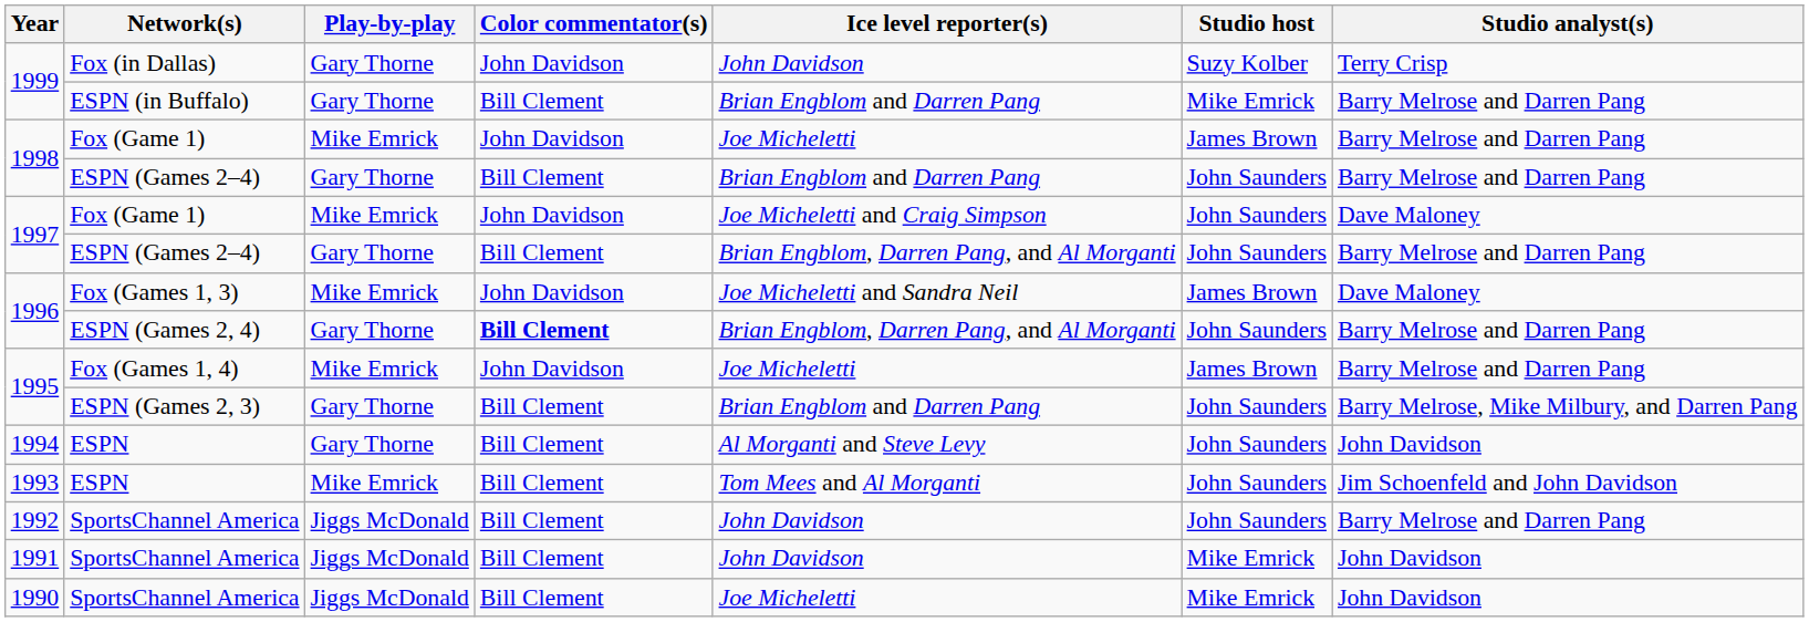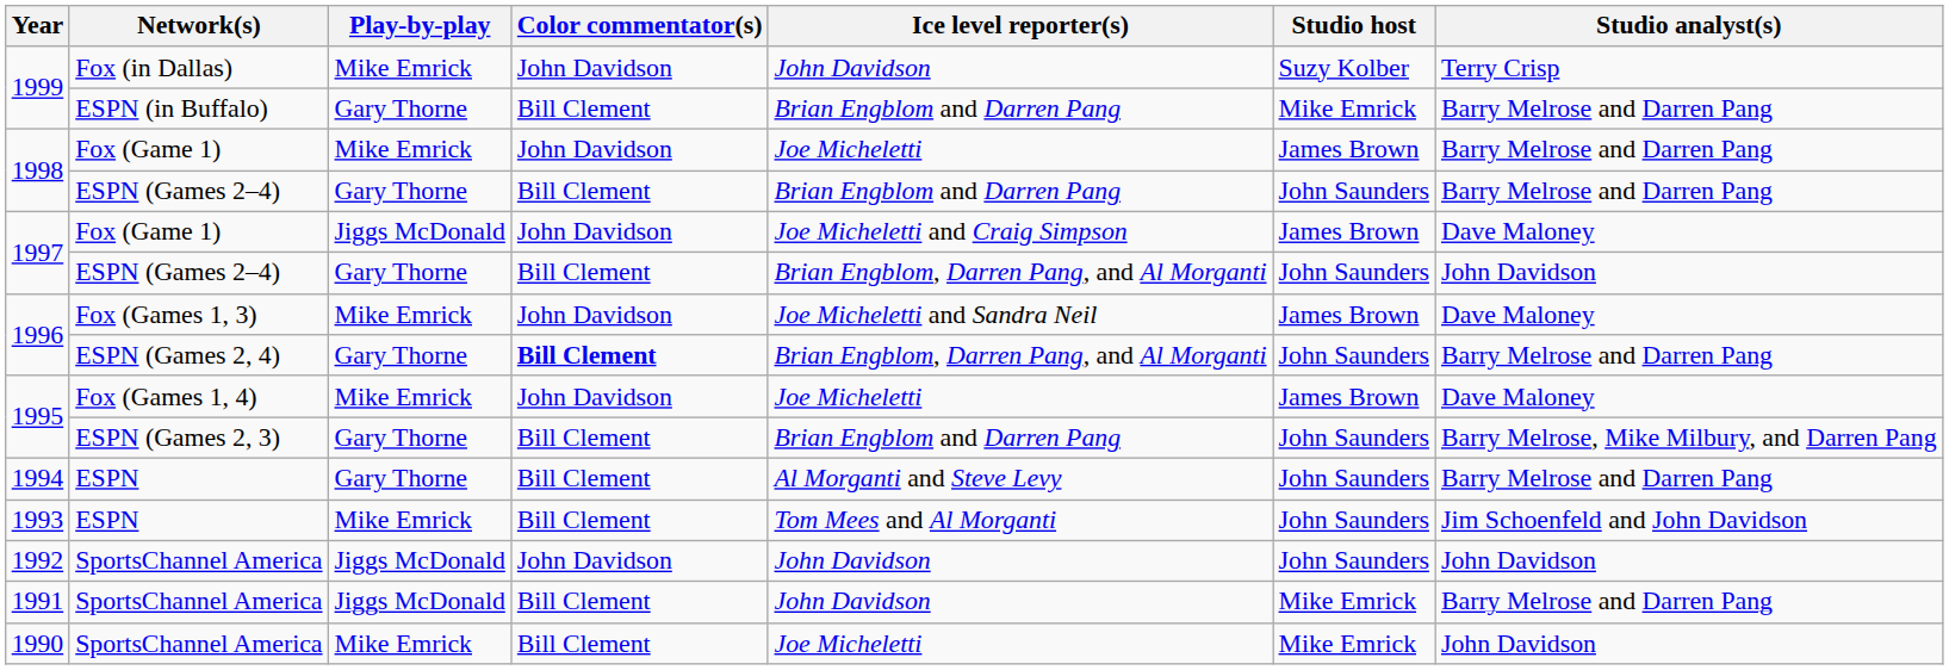 <table class="wikitable">
 <tr>
 <th>Year</th>
 <th>Network(s)</th>
 <th><a href='#'>Play-by-play</a></th>
 <th><a href='#'>Color commentator</a>(s)</th>
 <th>Ice level reporter(s)</th>
 <th>Studio host</th>
 <th>Studio analyst(s)</th>
 </tr>
 <tr>
 <td rowspan="2"><a href='#'>1999</a></td>
 <td><a href='#'>Fox</a> (in Dallas)</td>
-<td><a href='#'>Gary Thorne</a></td>
+<td><a href='#'>Mike Emrick</a></td>
 <td><a href='#'>John Davidson</a></td>
 <td><em><a href='#'>John Davidson</a></em></td>
 <td><a href='#'>Suzy Kolber</a></td>
 <td><a href='#'>Terry Crisp</a></td>
 </tr>
 <tr>
 <td><a href='#'>ESPN</a> (in Buffalo)</td>
 <td><a href='#'>Gary Thorne</a></td>
 <td><a href='#'>Bill Clement</a></td>
 <td><em><a href='#'>Brian Engblom</a></em> and <em><a href='#'>Darren Pang</a></em></td>
 <td><a href='#'>Mike Emrick</a></td>
 <td><a href='#'>Barry Melrose</a> and <a href='#'>Darren Pang</a></td>
 </tr>
 <tr>
 <td rowspan="2"><a href='#'>1998</a></td>
 <td><a href='#'>Fox</a> (Game 1)</td>
 <td><a href='#'>Mike Emrick</a></td>
 <td><a href='#'>John Davidson</a></td>
 <td><em><a href='#'>Joe Micheletti</a></em></td>
 <td><a href='#'>James Brown</a></td>
 <td><a href='#'>Barry Melrose</a> and <a href='#'>Darren Pang</a></td>
 </tr>
 <tr>
 <td><a href='#'>ESPN</a> (Games 2–4)</td>
 <td><a href='#'>Gary Thorne</a></td>
 <td><a href='#'>Bill Clement</a></td>
 <td><em><a href='#'>Brian Engblom</a></em> and <em><a href='#'>Darren Pang</a></em></td>
 <td><a href='#'>John Saunders</a></td>
 <td><a href='#'>Barry Melrose</a> and <a href='#'>Darren Pang</a></td>
 </tr>
 <tr>
 <td rowspan="2"><a href='#'>1997</a></td>
 <td><a href='#'>Fox</a> (Game 1)</td>
-<td><a href='#'>Mike Emrick</a></td>
+<td><a href='#'>Jiggs McDonald</a></td>
 <td><a href='#'>John Davidson</a></td>
 <td><em><a href='#'>Joe Micheletti</a></em> and <em><a href='#'>Craig Simpson</a></em></td>
-<td><a href='#'>John Saunders</a></td>
+<td><a href='#'>James Brown</a></td>
 <td><a href='#'>Dave Maloney</a></td>
 </tr>
 <tr>
 <td><a href='#'>ESPN</a> (Games 2–4)</td>
 <td><a href='#'>Gary Thorne</a></td>
 <td><a href='#'>Bill Clement</a></td>
 <td><em><a href='#'>Brian Engblom</a></em>, <em><a href='#'>Darren Pang</a></em>, and <em><a href='#'>Al Morganti</a></em></td>
 <td><a href='#'>John Saunders</a></td>
-<td><a href='#'>Barry Melrose</a> and <a href='#'>Darren Pang</a></td>
+<td><a href='#'>John Davidson</a></td>
 </tr>
 <tr>
 <td rowspan="2"><a href='#'>1996</a></td>
 <td><a href='#'>Fox</a> (Games 1, 3)</td>
 <td><a href='#'>Mike Emrick</a></td>
 <td><a href='#'>John Davidson</a></td>
 <td><em><a href='#'>Joe Micheletti</a></em> and <em>Sandra Neil</em></td>
 <td><a href='#'>James Brown</a></td>
 <td><a href='#'>Dave Maloney</a></td>
 </tr>
 <tr>
 <td><a href='#'>ESPN</a> (Games 2, 4)</td>
 <td><a href='#'>Gary Thorne</a></td>
 <td><strong><a href='#'>Bill Clement</a></strong></td>
 <td><em><a href='#'>Brian Engblom</a></em>, <em><a href='#'>Darren Pang</a></em>, and <em><a href='#'>Al Morganti</a></em></td>
 <td><a href='#'>John Saunders</a></td>
 <td><a href='#'>Barry Melrose</a> and <a href='#'>Darren Pang</a></td>
 </tr>
 <tr>
 <td rowspan="2"><a href='#'>1995</a></td>
 <td><a href='#'>Fox</a> (Games 1, 4)</td>
 <td><a href='#'>Mike Emrick</a></td>
 <td><a href='#'>John Davidson</a></td>
 <td><em><a href='#'>Joe Micheletti</a></em></td>
 <td><a href='#'>James Brown</a></td>
-<td><a href='#'>Barry Melrose</a> and <a href='#'>Darren Pang</a></td>
+<td><a href='#'>Dave Maloney</a></td>
 </tr>
 <tr>
 <td><a href='#'>ESPN</a> (Games 2, 3)</td>
 <td><a href='#'>Gary Thorne</a></td>
 <td><a href='#'>Bill Clement</a></td>
 <td><em><a href='#'>Brian Engblom</a></em> and <em><a href='#'>Darren Pang</a></em></td>
 <td><a href='#'>John Saunders</a></td>
 <td><a href='#'>Barry Melrose</a>, <a href='#'>Mike Milbury</a>, and <a href='#'>Darren Pang</a></td>
 </tr>
 <tr>
 <td><a href='#'>1994</a></td>
 <td><a href='#'>ESPN</a></td>
 <td><a href='#'>Gary Thorne</a></td>
 <td><a href='#'>Bill Clement</a></td>
 <td><em><a href='#'>Al Morganti</a></em> and <em><a href='#'>Steve Levy</a></em></td>
 <td><a href='#'>John Saunders</a></td>
-<td><a href='#'>John Davidson</a></td>
+<td><a href='#'>Barry Melrose</a> and <a href='#'>Darren Pang</a></td>
 </tr>
 <tr>
 <td><a href='#'>1993</a></td>
 <td><a href='#'>ESPN</a></td>
 <td><a href='#'>Mike Emrick</a></td>
 <td><a href='#'>Bill Clement</a></td>
 <td><em><a href='#'>Tom Mees</a></em> and <em><a href='#'>Al Morganti</a></em></td>
 <td><a href='#'>John Saunders</a></td>
 <td><a href='#'>Jim Schoenfeld</a> and <a href='#'>John Davidson</a></td>
 </tr>
 <tr>
 <td><a href='#'>1992</a></td>
 <td><a href='#'>SportsChannel America</a></td>
 <td><a href='#'>Jiggs McDonald</a></td>
-<td><a href='#'>Bill Clement</a></td>
+<td><a href='#'>John Davidson</a></td>
 <td><em><a href='#'>John Davidson</a></em></td>
 <td><a href='#'>John Saunders</a></td>
-<td><a href='#'>Barry Melrose</a> and <a href='#'>Darren Pang</a></td>
+<td><a href='#'>John Davidson</a></td>
 </tr>
 <tr>
 <td><a href='#'>1991</a></td>
 <td><a href='#'>SportsChannel America</a></td>
 <td><a href='#'>Jiggs McDonald</a></td>
 <td><a href='#'>Bill Clement</a></td>
 <td><em><a href='#'>John Davidson</a></em></td>
 <td><a href='#'>Mike Emrick</a></td>
-<td><a href='#'>John Davidson</a></td>
+<td><a href='#'>Barry Melrose</a> and <a href='#'>Darren Pang</a></td>
 </tr>
 <tr>
 <td><a href='#'>1990</a></td>
 <td><a href='#'>SportsChannel America</a></td>
-<td><a href='#'>Jiggs McDonald</a></td>
+<td><a href='#'>Mike Emrick</a></td>
 <td><a href='#'>Bill Clement</a></td>
 <td><em><a href='#'>Joe Micheletti</a></em></td>
 <td><a href='#'>Mike Emrick</a></td>
 <td><a href='#'>John Davidson</a></td>
 </tr>
 </table>
